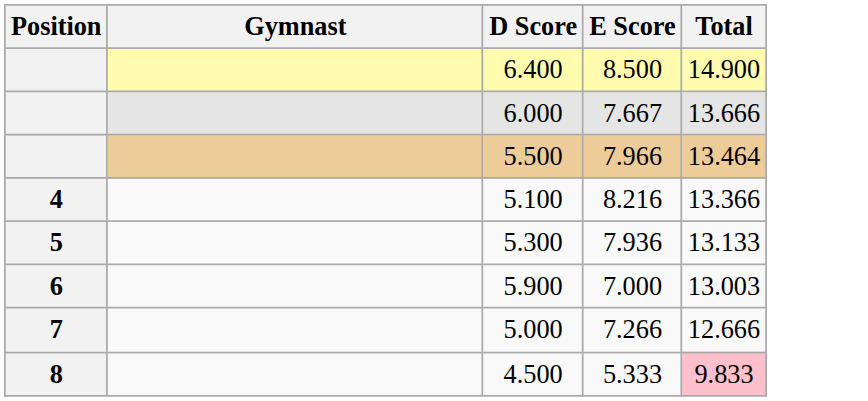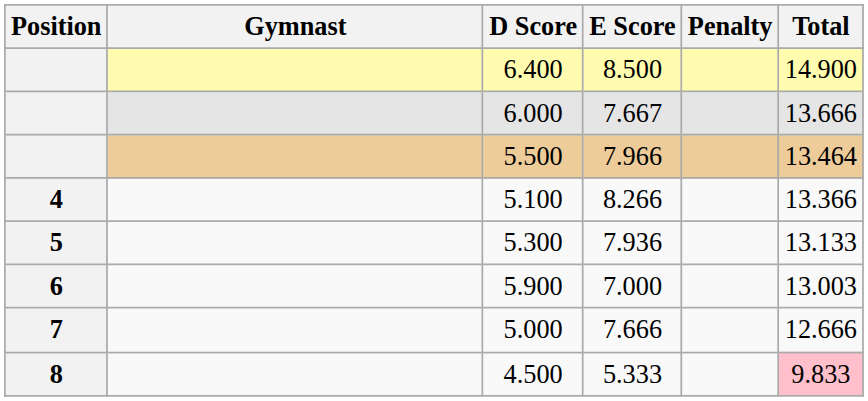 <table class="wikitable sortable" style="text-align:center; font-size:95%">
 <tr>
 <th scope=col>Position</th>
 <th scope=col width="210">Gymnast</th>
 <th scope=col>D Score</th>
 <th scope=col>E Score</th>
+<th scope=col>Penalty</th>
 <th scope=col>Total</th>
 </tr>
 <tr bgcolor=fffcaf>
 <th scope=row></th>
 <td align="left"></td>
 <td>6.400</td>
 <td>8.500</td>
+<td></td>
 <td>14.900</td>
 </tr>
 <tr bgcolor=e5e5e5>
 <th scope=row></th>
 <td align="left"></td>
 <td>6.000</td>
 <td>7.667</td>
+<td></td>
 <td>13.666</td>
 </tr>
 <tr bgcolor=eecc99>
 <th scope=row></th>
 <td align="left"></td>
 <td>5.500</td>
 <td>7.966</td>
+<td></td>
 <td>13.464</td>
 </tr>
 <tr>
 <th scope=row>4</th>
 <td align="left"></td>
 <td>5.100</td>
-<td>8.216</td>
+<td>8.266</td>
+<td></td>
 <td>13.366</td>
 </tr>
 <tr>
 <th scope=row>5</th>
 <td align="left"></td>
 <td>5.300</td>
 <td>7.936</td>
+<td></td>
 <td>13.133</td>
 </tr>
 <tr>
 <th scope=row>6</th>
 <td align="left"></td>
 <td>5.900</td>
 <td>7.000</td>
+<td></td>
 <td>13.003</td>
 </tr>
 <tr>
 <th scope=row>7</th>
 <td align="left"></td>
 <td>5.000</td>
-<td>7.266</td>
+<td>7.666</td>
+<td></td>
 <td>12.666</td>
 </tr>
 <tr>
 <th scope=row>8</th>
 <td align="left"></td>
 <td>4.500</td>
 <td>5.333</td>
+<td></td>
 <td style="background: pink;">9.833</td>
 </tr>
 </table>
